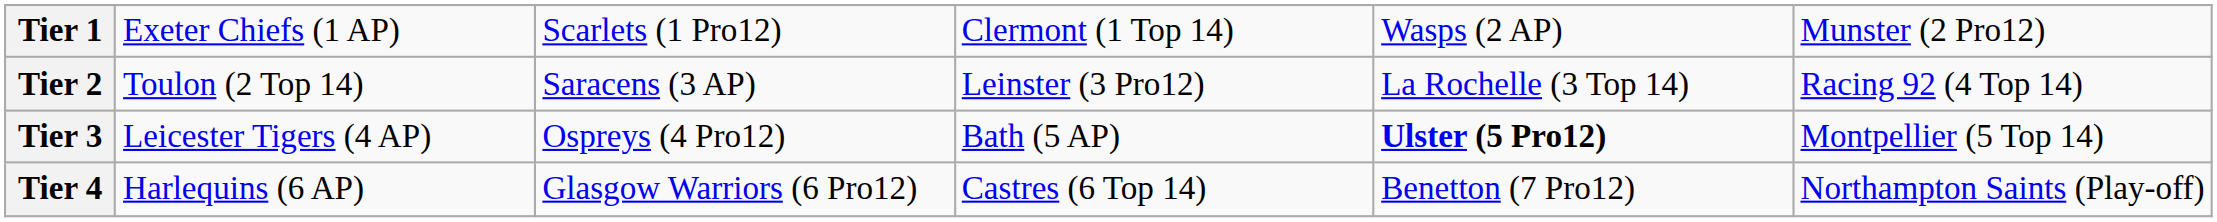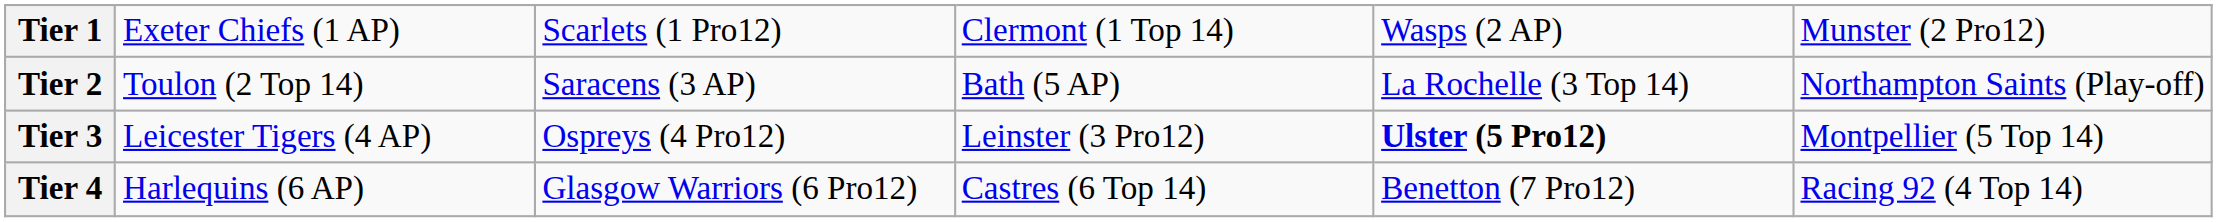 <table class="wikitable">
 <tr>
 <th width=5%>Tier 1</th>
 <td width=19%> <a href='#'>Exeter Chiefs</a> (1 AP)</td>
 <td width=19%> <a href='#'>Scarlets</a> (1 Pro12)</td>
 <td width=19%> <a href='#'>Clermont</a> (1 Top 14)</td>
 <td width=19%> <a href='#'>Wasps</a> (2 AP)</td>
 <td width=19%> <a href='#'>Munster</a> (2 Pro12)</td>
 </tr>
 <tr>
 <th width=5%>Tier 2</th>
 <td width=19%> <a href='#'>Toulon</a> (2 Top 14)</td>
 <td width=19%> <a href='#'>Saracens</a> (3 AP)</td>
-<td width=19%> <a href='#'>Leinster</a> (3 Pro12)</td>
+<td width=19%> <a href='#'>Bath</a> (5 AP)</td>
 <td width=19%> <a href='#'>La Rochelle</a> (3 Top 14)</td>
-<td width=19%> <a href='#'>Racing 92</a> (4 Top 14)</td>
+<td width=19%> <a href='#'>Northampton Saints</a> (Play-off)</td>
 </tr>
 <tr>
 <th width=5%>Tier 3</th>
 <td width=19%> <a href='#'>Leicester Tigers</a> (4 AP)</td>
 <td width=19%> <a href='#'>Ospreys</a> (4 Pro12)</td>
-<td width=19%> <a href='#'>Bath</a> (5 AP)</td>
+<td width=19%> <a href='#'>Leinster</a> (3 Pro12)</td>
 <td width=19%><strong> <a href='#'>Ulster</a> (5 Pro12)</strong></td>
 <td width=19%> <a href='#'>Montpellier</a> (5 Top 14)</td>
 </tr>
 <tr>
 <th width=5%>Tier 4</th>
 <td width=19%> <a href='#'>Harlequins</a> (6 AP)</td>
 <td width=19%> <a href='#'>Glasgow Warriors</a> (6 Pro12)</td>
 <td width=19%> <a href='#'>Castres</a> (6 Top 14)</td>
 <td width=19%> <a href='#'>Benetton</a> (7 Pro12)</td>
-<td width=19%> <a href='#'>Northampton Saints</a> (Play-off)</td>
+<td width=19%> <a href='#'>Racing 92</a> (4 Top 14)</td>
 </tr>
 </table>
